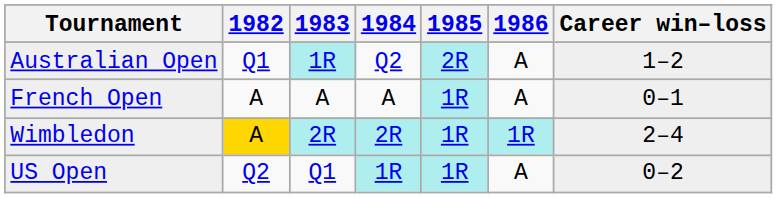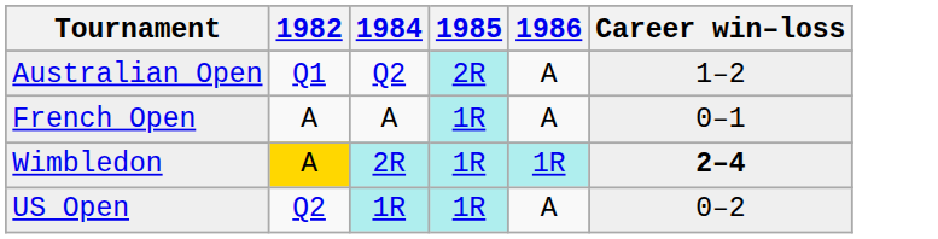 <table class="wikitable">
 <tr>
 <th>Tournament</th>
 <th><a href='#'>1982</a></th>
-<th><a href='#'>1983</a></th>
 <th><a href='#'>1984</a></th>
 <th><a href='#'>1985</a></th>
 <th><a href='#'>1986</a></th>
 <th>Career win–loss</th>
 </tr>
 <tr>
 <td style="background:#EFEFEF;"><a href='#'>Australian Open</a></td>
 <td style="text-align:center;"><a href='#'>Q1</a></td>
-<td style="text-align:center; background:#afeeee;"><a href='#'>1R</a></td>
 <td style="text-align:center;"><a href='#'>Q2</a></td>
 <td style="text-align:center; background:#afeeee;"><a href='#'>2R</a></td>
 <td style="text-align:center;">A</td>
 <td style="text-align:center; background:#efefef;">1–2</td>
 </tr>
 <tr>
 <td style="background:#EFEFEF;"><a href='#'>French Open</a></td>
-<td style="text-align:center;">A</td>
 <td style="text-align:center;">A</td>
 <td style="text-align:center;">A</td>
 <td style="text-align:center; background:#afeeee;"><a href='#'>1R</a></td>
 <td style="text-align:center;">A</td>
 <td style="text-align:center; background:#efefef;">0–1</td>
 </tr>
 <tr>
 <td style="background:#EFEFEF;"><a href='#'>Wimbledon</a></td>
 <td style="background: gold; text-align:center;">A</td>
 <td style="text-align:center; background:#afeeee;"><a href='#'>2R</a></td>
-<td style="text-align:center; background:#afeeee;"><a href='#'>2R</a></td>
 <td style="text-align:center; background:#afeeee;"><a href='#'>1R</a></td>
 <td style="text-align:center; background:#afeeee;"><a href='#'>1R</a></td>
-<td style="text-align:center; background:#efefef;">2–4</td>
+<td style="text-align:center; background:#efefef;"><strong>2–4</strong></td>
 </tr>
 <tr>
 <td style="background:#EFEFEF;"><a href='#'>US Open</a></td>
 <td style="text-align:center;"><a href='#'>Q2</a></td>
-<td style="text-align:center;"><a href='#'>Q1</a></td>
 <td style="text-align:center; background:#afeeee;"><a href='#'>1R</a></td>
 <td style="text-align:center; background:#afeeee;"><a href='#'>1R</a></td>
 <td style="text-align:center;">A</td>
 <td style="text-align:center; background:#efefef;">0–2</td>
 </tr>
 </table>
